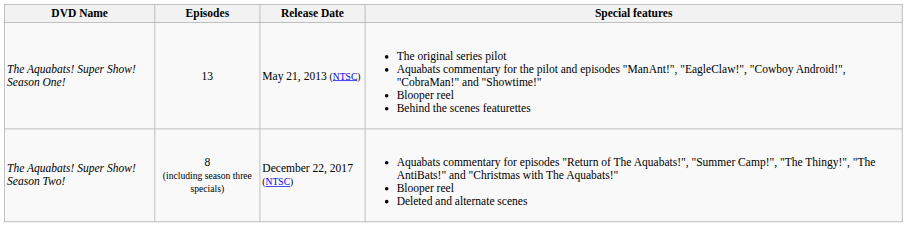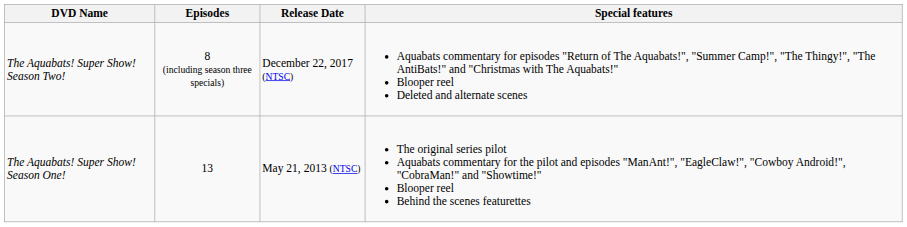 <table class="wikitable">
 <tr>
 <th>DVD Name</th>
 <th>Episodes</th>
 <th>Release Date</th>
 <th>Special features</th>
 </tr>
 <tr>
+<td><em>The Aquabats! Super Show! Season Two!</em></td>
+<td align="center">8<br><small>(including season three specials)</small></td>
+<td>December 22, 2017 <small>(<a href='#'>NTSC</a>)</small></td>
+<td><br><ul><li>Aquabats commentary for episodes "Return of The Aquabats!", "Summer Camp!", "The Thingy!", "The AntiBats!" and "Christmas with The Aquabats!"</li><li>Blooper reel</li><li>Deleted and alternate scenes</li></ul></td>
+</tr>
+<tr>
 <td><em>The Aquabats! Super Show! Season One!</em></td>
 <td align="center">13</td>
 <td>May 21, 2013 <small>(<a href='#'>NTSC</a>)</small></td>
 <td><br><ul><li>The original series pilot</li><li>Aquabats commentary for the pilot and episodes "ManAnt!", "EagleClaw!", "Cowboy Android!", "CobraMan!" and "Showtime!"</li><li>Blooper reel</li><li>Behind the scenes featurettes</li></ul></td>
 </tr>
-<tr>
-<td><em>The Aquabats! Super Show! Season Two!</em></td>
-<td align="center">8<br><small>(including season three specials)</small></td>
-<td>December 22, 2017 <small>(<a href='#'>NTSC</a>)</small></td>
-<td><br><ul><li>Aquabats commentary for episodes "Return of The Aquabats!", "Summer Camp!", "The Thingy!", "The AntiBats!" and "Christmas with The Aquabats!"</li><li>Blooper reel</li><li>Deleted and alternate scenes</li></ul></td>
-</tr>
 </table>
